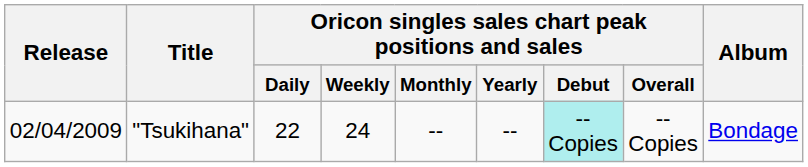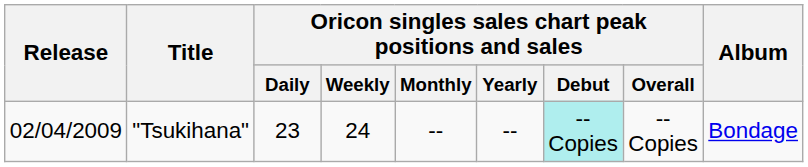 <table class="wikitable">
 <tr>
 <th rowspan="2">Release</th>
 <th rowspan="2">Title</th>
 <th colspan="6">Oricon singles sales chart peak positions and sales</th>
 <th rowspan="2">Album</th>
 </tr>
 <tr>
 <th width="40"><small>Daily</small></th>
 <th width="40"><small>Weekly</small></th>
 <th width="40"><small>Monthly</small></th>
 <th width="40"><small>Yearly</small></th>
 <th width="40"><small>Debut</small></th>
 <th width="40"><small>Overall</small></th>
 </tr>
 <tr>
 <td>02/04/2009</td>
 <td>"Tsukihana"</td>
-<td align="center">22</td>
+<td align="center">23</td>
 <td align="center">24</td>
 <td align="center">--</td>
 <td align="center">--</td>
 <td align="center" style="background: paleturquoise;">-- Copies</td>
 <td align="center">-- Copies</td>
 <td align="center"><a href='#'>Bondage</a></td>
 </tr>
 </table>
